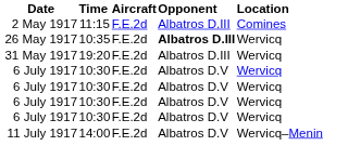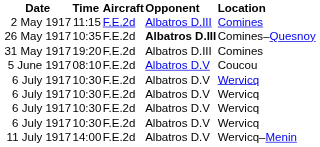 <table cellpadding=0 style=text-align:left>
 <tr>
 <th style=text-align:center>Date</th>
 <th>Time</th>
 <th>Aircraft</th>
 <th>Opponent</th>
 <th>Location</th>
 </tr>
 <tr>
 <td style=text-align:right>2 May 1917 </td>
 <td style=text-align:center>11:15 </td>
 <td><a href='#'>F.E.2d</a>  </td>
 <td><a href='#'>Albatros D.III</a>  </td>
 <td><a href='#'>Comines</a></td>
 </tr>
 <tr>
 <td style=text-align:right>26 May 1917 </td>
 <td style=text-align:center>10:35 </td>
 <td>F.E.2d  </td>
 <td><strong>Albatros D.III  </strong></td>
-<td>Wervicq</td>
+<td>Comines–<a href='#'>Quesnoy</a></td>
 </tr>
 <tr>
 <td style=text-align:right>31 May 1917 </td>
 <td style=text-align:center>19:20 </td>
 <td>F.E.2d  </td>
 <td>Albatros D.III  </td>
-<td>Wervicq</td>
+<td>Comines</td>
+</tr>
+<tr>
+<td style=text-align:right>5 June 1917 </td>
+<td style=text-align:center>08:10 </td>
+<td>F.E.2d  </td>
+<td><a href='#'>Albatros D.V</a>  </td>
+<td>Coucou</td>
 </tr>
 <tr>
 <td style=text-align:right>6 July 1917 </td>
 <td style=text-align:center>10:30 </td>
 <td>F.E.2d  </td>
 <td>Albatros D.V  </td>
 <td><a href='#'>Wervicq</a></td>
 </tr>
 <tr>
 <td style=text-align:right>6 July 1917 </td>
 <td style=text-align:center>10:30 </td>
 <td>F.E.2d  </td>
 <td>Albatros D.V  </td>
 <td>Wervicq</td>
 </tr>
 <tr>
 <td style=text-align:right>6 July 1917 </td>
 <td style=text-align:center>10:30 </td>
 <td>F.E.2d  </td>
 <td>Albatros D.V  </td>
 <td>Wervicq</td>
 </tr>
 <tr>
 <td style=text-align:right>6 July 1917 </td>
 <td style=text-align:center>10:30 </td>
 <td>F.E.2d  </td>
 <td>Albatros D.V  </td>
 <td>Wervicq</td>
 </tr>
 <tr>
 <td style=text-align:right>11 July 1917 </td>
 <td style=text-align:center>14:00 </td>
 <td>F.E.2d  </td>
 <td>Albatros D.V  </td>
 <td>Wervicq–<a href='#'>Menin</a></td>
 </tr>
 </table>
